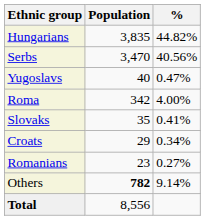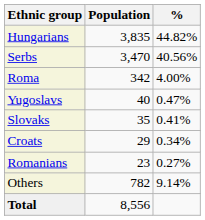 <table class="wikitable">
 <tr>
 <th>Ethnic group</th>
 <th>Population</th>
 <th>%</th>
 </tr>
 <tr>
 <td style="background:#F5F5DC;"><a href='#'>Hungarians</a></td>
 <td align="right">3,835</td>
 <td>44.82%</td>
 </tr>
 <tr>
 <td style="background:#F5F5DC;"><a href='#'>Serbs</a></td>
 <td align="right">3,470</td>
 <td>40.56%</td>
 </tr>
 <tr>
+<td style="background:#F5F5DC;"><a href='#'>Roma</a></td>
+<td align="right">342</td>
+<td>4.00%</td>
+</tr>
+<tr>
 <td style="background:#F5F5DC;"><a href='#'>Yugoslavs</a></td>
 <td align="right">40</td>
 <td>0.47%</td>
-</tr>
-<tr>
-<td style="background:#F5F5DC;"><a href='#'>Roma</a></td>
-<td align="right">342</td>
-<td>4.00%</td>
 </tr>
 <tr>
 <td style="background:#F5F5DC;"><a href='#'>Slovaks</a></td>
 <td align="right">35</td>
 <td>0.41%</td>
 </tr>
 <tr>
 <td style="background:#F5F5DC;"><a href='#'>Croats</a></td>
 <td align="right">29</td>
 <td>0.34%</td>
 </tr>
 <tr>
 <td style="background:#F5F5DC;"><a href='#'>Romanians</a></td>
 <td align="right">23</td>
 <td>0.27%</td>
 </tr>
 <tr>
 <td style="background:#F5F5DC;">Others</td>
-<td align="right"><strong>782</strong></td>
+<td align="right">782</td>
 <td>9.14%</td>
 </tr>
 <tr class="sortbottom">
 <td style="background:#F0F0F0;"><strong>Total</strong></td>
 <td align="right">8,556</td>
 <td></td>
 </tr>
 </table>
